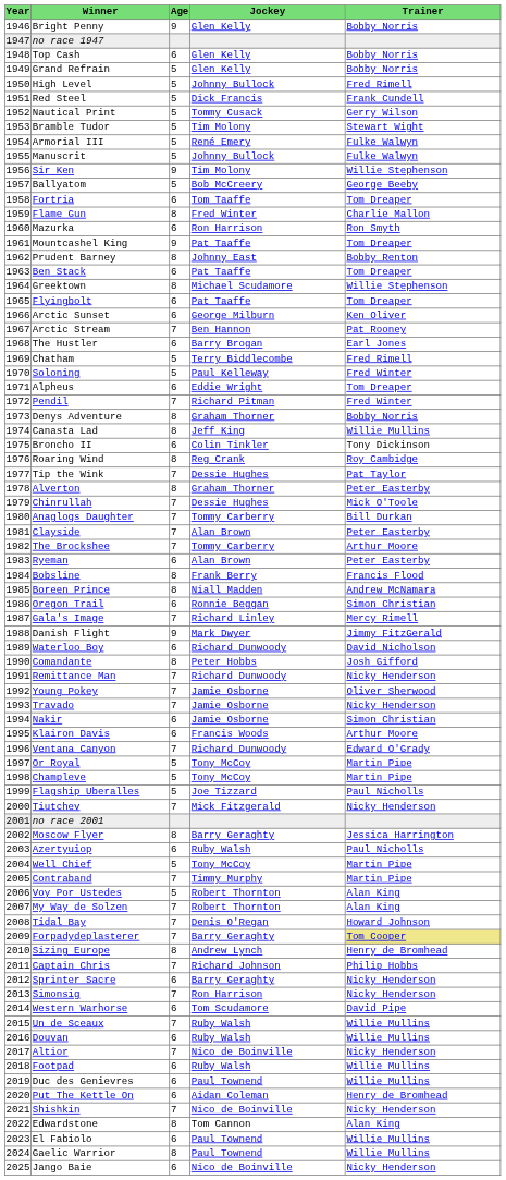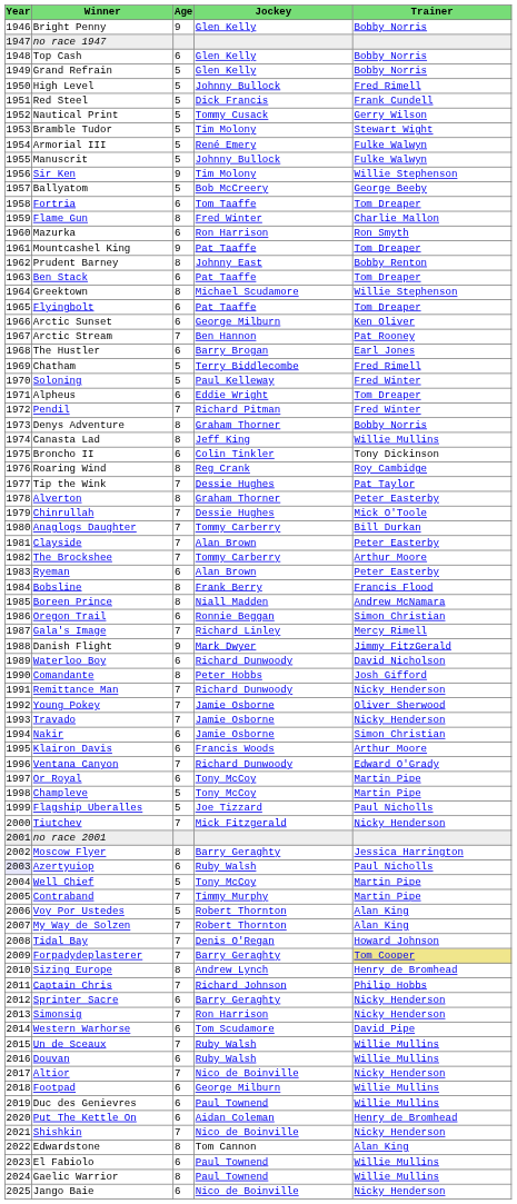 <table class = "sortable" | border="1" style="border-collapse: collapse; font-size:90%">
 <tr bgcolor="#77dd77" align="center">
 <th>Year</th>
 <th>Winner</th>
 <th>Age</th>
 <th>Jockey</th>
 <th>Trainer</th>
 </tr>
 <tr>
 <td>1946</td>
 <td width=160px>Bright Penny</td>
 <td>9</td>
 <td width=180px><a href='#'>Glen Kelly</a></td>
 <td width=180px><a href='#'>Bobby Norris</a></td>
 </tr>
 <tr bgcolor="#eeeeee">
 <td><span>1947</span></td>
 <td><em>no race 1947</em> </td>
 <td></td>
 <td></td>
 <td></td>
 </tr>
 <tr>
 <td>1948</td>
 <td>Top Cash</td>
 <td>6</td>
 <td><a href='#'>Glen Kelly</a></td>
 <td><a href='#'>Bobby Norris</a></td>
 </tr>
 <tr>
 <td>1949</td>
 <td>Grand Refrain</td>
 <td>5</td>
 <td><a href='#'>Glen Kelly</a></td>
 <td><a href='#'>Bobby Norris</a></td>
 </tr>
 <tr>
 <td>1950</td>
 <td>High Level</td>
 <td>5</td>
 <td><a href='#'>Johnny Bullock</a></td>
 <td><a href='#'>Fred Rimell</a></td>
 </tr>
 <tr>
 <td>1951</td>
 <td>Red Steel</td>
 <td>5</td>
 <td><a href='#'>Dick Francis</a></td>
 <td><a href='#'>Frank Cundell</a></td>
 </tr>
 <tr>
 <td>1952</td>
 <td>Nautical Print</td>
 <td>5</td>
 <td><a href='#'>Tommy Cusack</a></td>
 <td><a href='#'>Gerry Wilson</a></td>
 </tr>
 <tr>
 <td>1953</td>
 <td>Bramble Tudor</td>
 <td>5</td>
 <td><a href='#'>Tim Molony</a></td>
 <td><a href='#'>Stewart Wight</a></td>
 </tr>
 <tr>
 <td>1954</td>
 <td>Armorial III</td>
 <td>5</td>
 <td><a href='#'>René Emery</a></td>
 <td><a href='#'>Fulke Walwyn</a></td>
 </tr>
 <tr>
 <td>1955</td>
 <td>Manuscrit</td>
 <td>5</td>
 <td><a href='#'>Johnny Bullock</a></td>
 <td><a href='#'>Fulke Walwyn</a></td>
 </tr>
 <tr>
 <td>1956</td>
 <td><a href='#'>Sir Ken</a></td>
 <td>9</td>
 <td><a href='#'>Tim Molony</a></td>
 <td><a href='#'>Willie Stephenson</a></td>
 </tr>
 <tr>
 <td>1957</td>
 <td>Ballyatom</td>
 <td>5</td>
 <td><a href='#'>Bob McCreery</a></td>
 <td><a href='#'>George Beeby</a></td>
 </tr>
 <tr>
 <td>1958</td>
 <td><a href='#'>Fortria</a></td>
 <td>6</td>
 <td><a href='#'>Tom Taaffe</a></td>
 <td><a href='#'>Tom Dreaper</a></td>
 </tr>
 <tr>
 <td>1959</td>
 <td><a href='#'>Flame Gun</a></td>
 <td>8</td>
 <td><a href='#'>Fred Winter</a></td>
 <td><a href='#'>Charlie Mallon</a></td>
 </tr>
 <tr>
 <td>1960</td>
 <td>Mazurka</td>
 <td>6</td>
 <td><a href='#'>Ron Harrison</a></td>
 <td><a href='#'>Ron Smyth</a></td>
 </tr>
 <tr>
 <td>1961</td>
 <td>Mountcashel King</td>
 <td>9</td>
 <td><a href='#'>Pat Taaffe</a></td>
 <td><a href='#'>Tom Dreaper</a></td>
 </tr>
 <tr>
 <td>1962</td>
 <td>Prudent Barney</td>
 <td>8</td>
 <td><a href='#'>Johnny East</a></td>
 <td><a href='#'>Bobby Renton</a></td>
 </tr>
 <tr>
 <td>1963</td>
 <td><a href='#'>Ben Stack</a></td>
 <td>6</td>
 <td><a href='#'>Pat Taaffe</a></td>
 <td><a href='#'>Tom Dreaper</a></td>
 </tr>
 <tr>
 <td>1964</td>
 <td>Greektown</td>
 <td>8</td>
 <td><a href='#'>Michael Scudamore</a></td>
 <td><a href='#'>Willie Stephenson</a></td>
 </tr>
 <tr>
 <td>1965</td>
 <td><a href='#'>Flyingbolt</a></td>
 <td>6</td>
 <td><a href='#'>Pat Taaffe</a></td>
 <td><a href='#'>Tom Dreaper</a></td>
 </tr>
 <tr>
 <td>1966</td>
 <td>Arctic Sunset</td>
 <td>6</td>
 <td><a href='#'>George Milburn</a></td>
 <td><a href='#'>Ken Oliver</a></td>
 </tr>
 <tr>
 <td>1967</td>
 <td>Arctic Stream</td>
 <td>7</td>
 <td><a href='#'>Ben Hannon</a></td>
 <td><a href='#'>Pat Rooney</a></td>
 </tr>
 <tr>
 <td>1968</td>
 <td>The Hustler</td>
 <td>6</td>
 <td><a href='#'>Barry Brogan</a></td>
 <td><a href='#'>Earl Jones</a></td>
 </tr>
 <tr>
 <td>1969</td>
 <td>Chatham</td>
 <td>5</td>
 <td><a href='#'>Terry Biddlecombe</a></td>
 <td><a href='#'>Fred Rimell</a></td>
 </tr>
 <tr>
 <td>1970</td>
 <td><a href='#'>Soloning</a></td>
 <td>5</td>
 <td><a href='#'>Paul Kelleway</a></td>
 <td><a href='#'>Fred Winter</a></td>
 </tr>
 <tr>
 <td>1971</td>
 <td>Alpheus</td>
 <td>6</td>
 <td><a href='#'>Eddie Wright</a></td>
 <td><a href='#'>Tom Dreaper</a></td>
 </tr>
 <tr>
 <td>1972</td>
 <td><a href='#'>Pendil</a></td>
 <td>7</td>
 <td><a href='#'>Richard Pitman</a></td>
 <td><a href='#'>Fred Winter</a></td>
 </tr>
 <tr>
 <td>1973</td>
 <td>Denys Adventure</td>
 <td>8</td>
 <td><a href='#'>Graham Thorner</a></td>
 <td width=180px><a href='#'>Bobby Norris</a></td>
 </tr>
 <tr>
 <td>1974</td>
 <td>Canasta Lad</td>
 <td>8</td>
 <td><a href='#'>Jeff King</a></td>
 <td><a href='#'>Willie Mullins</a></td>
 </tr>
 <tr>
 <td>1975</td>
 <td>Broncho II</td>
 <td>6</td>
 <td><a href='#'>Colin Tinkler</a></td>
 <td>Tony Dickinson</td>
 </tr>
 <tr>
 <td>1976</td>
 <td>Roaring Wind</td>
 <td>8</td>
 <td><a href='#'>Reg Crank</a></td>
 <td><a href='#'>Roy Cambidge</a></td>
 </tr>
 <tr>
 <td>1977</td>
 <td>Tip the Wink</td>
 <td>7</td>
 <td><a href='#'>Dessie Hughes</a></td>
 <td><a href='#'>Pat Taylor</a></td>
 </tr>
 <tr>
 <td>1978</td>
 <td><a href='#'>Alverton</a></td>
 <td>8</td>
 <td><a href='#'>Graham Thorner</a></td>
 <td><a href='#'>Peter Easterby</a></td>
 </tr>
 <tr>
 <td>1979</td>
 <td><a href='#'>Chinrullah</a></td>
 <td>7</td>
 <td><a href='#'>Dessie Hughes</a></td>
 <td><a href='#'>Mick O'Toole</a></td>
 </tr>
 <tr>
 <td>1980</td>
 <td><a href='#'>Anaglogs Daughter</a></td>
 <td>7</td>
 <td><a href='#'>Tommy Carberry</a></td>
 <td><a href='#'>Bill Durkan</a></td>
 </tr>
 <tr>
 <td>1981</td>
 <td><a href='#'>Clayside</a></td>
 <td>7</td>
 <td><a href='#'>Alan Brown</a></td>
 <td><a href='#'>Peter Easterby</a></td>
 </tr>
 <tr>
 <td>1982</td>
 <td><a href='#'>The Brockshee</a></td>
 <td>7</td>
 <td><a href='#'>Tommy Carberry</a></td>
 <td><a href='#'>Arthur Moore</a></td>
 </tr>
 <tr>
 <td>1983</td>
 <td><a href='#'>Ryeman</a></td>
 <td>6</td>
 <td><a href='#'>Alan Brown</a></td>
 <td><a href='#'>Peter Easterby</a></td>
 </tr>
 <tr>
 <td>1984</td>
 <td><a href='#'>Bobsline</a></td>
 <td>8</td>
 <td><a href='#'>Frank Berry</a></td>
 <td><a href='#'>Francis Flood</a></td>
 </tr>
 <tr>
 <td>1985</td>
 <td><a href='#'>Boreen Prince</a></td>
 <td>8</td>
 <td><a href='#'>Niall Madden</a></td>
 <td><a href='#'>Andrew McNamara</a></td>
 </tr>
 <tr>
 <td>1986</td>
 <td><a href='#'>Oregon Trail</a></td>
 <td>6</td>
 <td><a href='#'>Ronnie Beggan</a></td>
 <td><a href='#'>Simon Christian</a></td>
 </tr>
 <tr>
 <td>1987</td>
 <td><a href='#'>Gala's Image</a></td>
 <td>7</td>
 <td><a href='#'>Richard Linley</a></td>
 <td><a href='#'>Mercy Rimell</a></td>
 </tr>
 <tr>
 <td>1988</td>
 <td>Danish Flight</td>
 <td>9</td>
 <td><a href='#'>Mark Dwyer</a></td>
 <td><a href='#'>Jimmy FitzGerald</a></td>
 </tr>
 <tr>
 <td>1989</td>
 <td><a href='#'>Waterloo Boy</a></td>
 <td>6</td>
 <td><a href='#'>Richard Dunwoody</a></td>
 <td><a href='#'>David Nicholson</a></td>
 </tr>
 <tr>
 <td>1990</td>
 <td><a href='#'>Comandante</a></td>
 <td>8</td>
 <td><a href='#'>Peter Hobbs</a></td>
 <td><a href='#'>Josh Gifford</a></td>
 </tr>
 <tr>
 <td>1991</td>
 <td><a href='#'>Remittance Man</a></td>
 <td>7</td>
 <td><a href='#'>Richard Dunwoody</a></td>
 <td><a href='#'>Nicky Henderson</a></td>
 </tr>
 <tr>
 <td>1992</td>
 <td><a href='#'>Young Pokey</a></td>
 <td>7</td>
 <td><a href='#'>Jamie Osborne</a></td>
 <td><a href='#'>Oliver Sherwood</a></td>
 </tr>
 <tr>
 <td>1993</td>
 <td><a href='#'>Travado</a></td>
 <td>7</td>
 <td><a href='#'>Jamie Osborne</a></td>
 <td><a href='#'>Nicky Henderson</a></td>
 </tr>
 <tr>
 <td>1994</td>
 <td><a href='#'>Nakir</a></td>
 <td>6</td>
 <td><a href='#'>Jamie Osborne</a></td>
 <td><a href='#'>Simon Christian</a></td>
 </tr>
 <tr>
 <td>1995</td>
 <td><a href='#'>Klairon Davis</a></td>
 <td>6</td>
 <td><a href='#'>Francis Woods</a></td>
 <td><a href='#'>Arthur Moore</a></td>
 </tr>
 <tr>
 <td>1996</td>
 <td><a href='#'>Ventana Canyon</a></td>
 <td>7</td>
 <td><a href='#'>Richard Dunwoody</a></td>
 <td><a href='#'>Edward O'Grady</a></td>
 </tr>
 <tr>
 <td>1997</td>
 <td><a href='#'>Or Royal</a></td>
-<td>5</td>
+<td>6</td>
 <td><a href='#'>Tony McCoy</a></td>
 <td><a href='#'>Martin Pipe</a></td>
 </tr>
 <tr>
 <td>1998</td>
 <td><a href='#'>Champleve</a></td>
 <td>5</td>
 <td><a href='#'>Tony McCoy</a></td>
 <td><a href='#'>Martin Pipe</a></td>
 </tr>
 <tr>
 <td>1999</td>
 <td><a href='#'>Flagship Uberalles</a></td>
 <td>5</td>
 <td><a href='#'>Joe Tizzard</a></td>
 <td><a href='#'>Paul Nicholls</a></td>
 </tr>
 <tr>
 <td>2000</td>
 <td><a href='#'>Tiutchev</a></td>
 <td>7</td>
 <td><a href='#'>Mick Fitzgerald</a></td>
 <td><a href='#'>Nicky Henderson</a></td>
 </tr>
 <tr bgcolor="#eeeeee">
 <td><span>2001</span></td>
 <td><em>no race 2001</em> </td>
 <td></td>
 <td></td>
 <td></td>
 </tr>
 <tr>
 <td>2002</td>
 <td><a href='#'>Moscow Flyer</a></td>
 <td>8</td>
 <td><a href='#'>Barry Geraghty</a></td>
 <td><a href='#'>Jessica Harrington</a></td>
 </tr>
 <tr>
-<td>2003</td>
+<td style="background: lavender;">2003</td>
 <td><a href='#'>Azertyuiop</a></td>
 <td>6</td>
 <td><a href='#'>Ruby Walsh</a></td>
 <td><a href='#'>Paul Nicholls</a></td>
 </tr>
 <tr>
 <td>2004</td>
 <td><a href='#'>Well Chief</a></td>
 <td>5</td>
 <td><a href='#'>Tony McCoy</a></td>
 <td><a href='#'>Martin Pipe</a></td>
 </tr>
 <tr>
 <td>2005</td>
 <td><a href='#'>Contraband</a></td>
 <td>7</td>
 <td><a href='#'>Timmy Murphy</a></td>
 <td><a href='#'>Martin Pipe</a></td>
 </tr>
 <tr>
 <td>2006</td>
 <td><a href='#'>Voy Por Ustedes</a></td>
 <td>5</td>
 <td><a href='#'>Robert Thornton</a></td>
 <td><a href='#'>Alan King</a></td>
 </tr>
 <tr>
 <td>2007</td>
 <td><a href='#'>My Way de Solzen</a></td>
 <td>7</td>
 <td><a href='#'>Robert Thornton</a></td>
 <td><a href='#'>Alan King</a></td>
 </tr>
 <tr>
 <td>2008</td>
 <td><a href='#'>Tidal Bay</a></td>
 <td>7</td>
 <td><a href='#'>Denis O'Regan</a></td>
 <td><a href='#'>Howard Johnson</a></td>
 </tr>
 <tr>
 <td>2009</td>
 <td><a href='#'>Forpadydeplasterer</a></td>
 <td>7</td>
 <td><a href='#'>Barry Geraghty</a></td>
 <td style="background: khaki;"><a href='#'>Tom Cooper</a></td>
 </tr>
 <tr>
 <td>2010</td>
 <td><a href='#'>Sizing Europe</a></td>
 <td>8</td>
 <td><a href='#'>Andrew Lynch</a></td>
 <td><a href='#'>Henry de Bromhead</a></td>
 </tr>
 <tr>
 <td>2011</td>
 <td><a href='#'>Captain Chris</a></td>
 <td>7</td>
 <td><a href='#'>Richard Johnson</a></td>
 <td><a href='#'>Philip Hobbs</a></td>
 </tr>
 <tr>
 <td>2012</td>
 <td><a href='#'>Sprinter Sacre</a></td>
 <td>6</td>
 <td><a href='#'>Barry Geraghty</a></td>
 <td><a href='#'>Nicky Henderson</a></td>
 </tr>
 <tr>
 <td>2013</td>
 <td><a href='#'>Simonsig</a></td>
 <td>7</td>
 <td><a href='#'>Ron Harrison</a></td>
 <td><a href='#'>Nicky Henderson</a></td>
 </tr>
 <tr>
 <td>2014</td>
 <td><a href='#'>Western Warhorse</a></td>
 <td>6</td>
 <td><a href='#'>Tom Scudamore</a></td>
 <td><a href='#'>David Pipe</a></td>
 </tr>
 <tr>
 <td>2015</td>
 <td><a href='#'>Un de Sceaux</a></td>
 <td>7</td>
 <td><a href='#'>Ruby Walsh</a></td>
 <td><a href='#'>Willie Mullins</a></td>
 </tr>
 <tr>
 <td>2016</td>
 <td><a href='#'>Douvan</a></td>
 <td>6</td>
 <td><a href='#'>Ruby Walsh</a></td>
 <td><a href='#'>Willie Mullins</a></td>
 </tr>
 <tr>
 <td>2017</td>
 <td><a href='#'>Altior</a></td>
 <td>7</td>
 <td><a href='#'>Nico de Boinville</a></td>
 <td><a href='#'>Nicky Henderson</a></td>
 </tr>
 <tr>
 <td>2018</td>
 <td><a href='#'>Footpad</a></td>
 <td>6</td>
-<td><a href='#'>Ruby Walsh</a></td>
+<td><a href='#'>George Milburn</a></td>
 <td><a href='#'>Willie Mullins</a></td>
 </tr>
 <tr>
 <td>2019</td>
 <td>Duc des Genievres</td>
 <td>6</td>
 <td><a href='#'>Paul Townend</a></td>
 <td><a href='#'>Willie Mullins</a></td>
 </tr>
 <tr>
 <td>2020</td>
 <td><a href='#'>Put The Kettle On</a></td>
 <td>6</td>
 <td><a href='#'>Aidan Coleman</a></td>
 <td><a href='#'>Henry de Bromhead</a></td>
 </tr>
 <tr>
 <td>2021</td>
 <td><a href='#'>Shishkin</a></td>
 <td>7</td>
 <td><a href='#'>Nico de Boinville</a></td>
 <td><a href='#'>Nicky Henderson</a></td>
 </tr>
 <tr>
 <td>2022</td>
 <td>Edwardstone</td>
 <td>8</td>
 <td>Tom Cannon</td>
 <td><a href='#'>Alan King</a></td>
 </tr>
 <tr>
 <td>2023</td>
 <td>El Fabiolo</td>
 <td>6</td>
 <td><a href='#'>Paul Townend</a></td>
 <td><a href='#'>Willie Mullins</a></td>
 </tr>
 <tr>
 <td>2024</td>
 <td>Gaelic Warrior</td>
 <td>8</td>
 <td><a href='#'>Paul Townend</a></td>
 <td><a href='#'>Willie Mullins</a></td>
 </tr>
 <tr>
 <td>2025</td>
 <td>Jango Baie</td>
 <td>6</td>
 <td><a href='#'>Nico de Boinville</a></td>
 <td><a href='#'>Nicky Henderson</a></td>
 </tr>
 </table>
